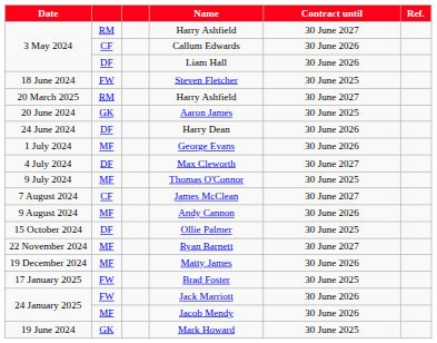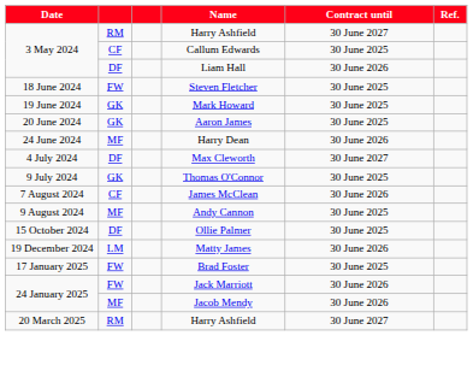 <table class="wikitable" style="text-align:center; font-size:90%;">
 <tr>
 <th style="background:#ff0018; color:#fff; width:130px;">Date</th>
 <th style="background:#ff0018; color:#fff; width:40px;"></th>
 <th style="background:#ff0018; color:#fff; width:40px;"></th>
 <th style="background:#ff0018; color:#fff; width:180px;">Name</th>
 <th style="background:#ff0018; color:#fff; width:220px;">Contract until</th>
 <th style="background:#ff0018; color:#fff; width:40px;">Ref.</th>
 </tr>
 <tr>
 <td rowspan="3">3 May 2024</td>
 <td><a href='#'>RM</a></td>
 <td></td>
 <td>Harry Ashfield</td>
 <td>30 June 2027</td>
 <td></td>
 </tr>
 <tr>
 <td><a href='#'>CF</a></td>
 <td></td>
 <td>Callum Edwards</td>
-<td>30 June 2026</td>
+<td>30 June 2025</td>
 <td></td>
 </tr>
 <tr>
 <td><a href='#'>DF</a></td>
 <td></td>
 <td>Liam Hall</td>
 <td>30 June 2026</td>
 <td></td>
 </tr>
 <tr>
 <td>18 June 2024</td>
 <td><a href='#'>FW</a></td>
 <td></td>
 <td><a href='#'>Steven Fletcher</a></td>
 <td>30 June 2025</td>
 <td></td>
 </tr>
 <tr>
-<td>20 March 2025</td>
-<td><a href='#'>RM</a></td>
+<td>19 June 2024</td>
+<td><a href='#'>GK</a></td>
 <td></td>
-<td>Harry Ashfield</td>
-<td>30 June 2027</td>
+<td><a href='#'>Mark Howard</a></td>
+<td>30 June 2025</td>
 <td></td>
 </tr>
 <tr>
 <td>20 June 2024</td>
 <td><a href='#'>GK</a></td>
 <td></td>
 <td><a href='#'>Aaron James</a></td>
 <td>30 June 2025</td>
 <td></td>
 </tr>
 <tr>
 <td>24 June 2024</td>
-<td><a href='#'>DF</a></td>
+<td><a href='#'>MF</a></td>
 <td></td>
 <td>Harry Dean</td>
-<td>30 June 2026</td>
-<td></td>
-</tr>
-<tr>
-<td>1 July 2024</td>
-<td><a href='#'>MF</a></td>
-<td></td>
-<td><a href='#'>George Evans</a></td>
 <td>30 June 2026</td>
 <td></td>
 </tr>
 <tr>
 <td>4 July 2024</td>
 <td><a href='#'>DF</a></td>
 <td></td>
 <td><a href='#'>Max Cleworth</a></td>
 <td>30 June 2027</td>
 <td></td>
 </tr>
 <tr>
 <td>9 July 2024</td>
-<td><a href='#'>MF</a></td>
+<td><a href='#'>GK</a></td>
 <td></td>
 <td><a href='#'>Thomas O'Connor</a></td>
 <td>30 June 2025</td>
 <td></td>
 </tr>
 <tr>
 <td>7 August 2024</td>
 <td><a href='#'>CF</a></td>
 <td></td>
 <td><a href='#'>James McClean</a></td>
-<td>30 June 2027</td>
+<td>30 June 2026</td>
 <td></td>
 </tr>
 <tr>
 <td>9 August 2024</td>
 <td><a href='#'>MF</a></td>
 <td></td>
 <td><a href='#'>Andy Cannon</a></td>
-<td>30 June 2026</td>
+<td>30 June 2025</td>
 <td></td>
 </tr>
 <tr>
 <td>15 October 2024</td>
 <td><a href='#'>DF</a></td>
 <td></td>
 <td><a href='#'>Ollie Palmer</a></td>
 <td>30 June 2025</td>
 <td></td>
 </tr>
 <tr>
-<td>22 November 2024</td>
-<td><a href='#'>MF</a></td>
-<td></td>
-<td><a href='#'>Ryan Barnett</a></td>
-<td>30 June 2027</td>
-<td></td>
-</tr>
-<tr>
 <td>19 December 2024</td>
-<td><a href='#'>MF</a></td>
+<td><a href='#'>LM</a></td>
 <td></td>
 <td><a href='#'>Matty James</a></td>
 <td>30 June 2026</td>
 <td></td>
 </tr>
 <tr>
 <td>17 January 2025</td>
 <td><a href='#'>FW</a></td>
 <td></td>
 <td><a href='#'>Brad Foster</a></td>
 <td>30 June 2025</td>
 <td></td>
 </tr>
 <tr>
 <td rowspan="2">24 January 2025</td>
 <td><a href='#'>FW</a></td>
 <td></td>
 <td><a href='#'>Jack Marriott</a></td>
 <td>30 June 2026</td>
 <td></td>
 </tr>
 <tr>
 <td><a href='#'>MF</a></td>
 <td></td>
 <td><a href='#'>Jacob Mendy</a></td>
 <td>30 June 2026</td>
 <td></td>
 </tr>
 <tr>
-<td>19 June 2024</td>
-<td><a href='#'>GK</a></td>
+<td>20 March 2025</td>
+<td><a href='#'>RM</a></td>
 <td></td>
-<td><a href='#'>Mark Howard</a></td>
-<td>30 June 2025</td>
+<td>Harry Ashfield</td>
+<td>30 June 2027</td>
 <td></td>
 </tr>
 </table>
